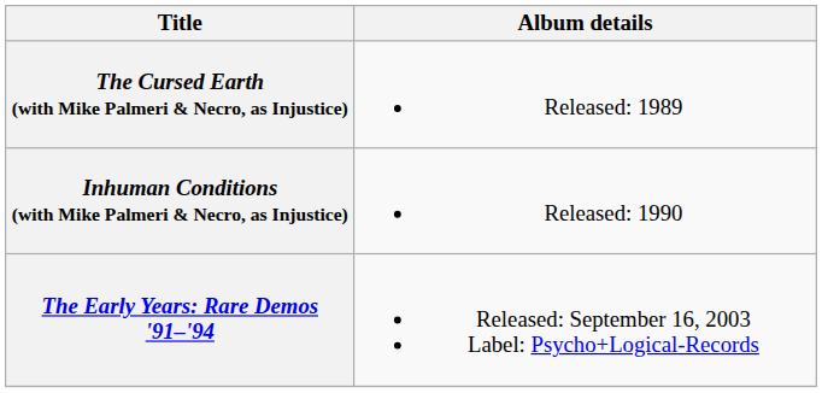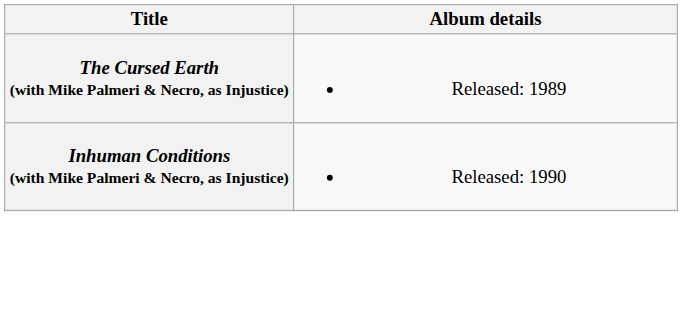 <table class="wikitable plainrowheaders" style="text-align:center;" border="1">
 <tr>
 <th scope="col" style="width:15em;">Title</th>
 <th scope="col" style="width:20em;">Album details</th>
 </tr>
 <tr>
 <th scope="row"><em>The Cursed Earth</em><br><small>(with Mike Palmeri & Necro, as Injustice)</small></th>
 <td><br><ul><li>Released: 1989</li></ul></td>
 </tr>
 <tr>
 <th scope="row"><em>Inhuman Conditions</em><br><small>(with Mike Palmeri & Necro, as Injustice)</small></th>
 <td><br><ul><li>Released: 1990</li></ul></td>
 </tr>
 <tr>
-<th scope="row"><em><a href='#'>The Early Years: Rare Demos '91–'94</a></em></th>
-<td><br><ul><li>Released: September 16, 2003</li><li>Label: <a href='#'>Psycho+Logical-Records</a></li></ul></td>
-</tr>
-<tr>
 </tr>
 </table>
